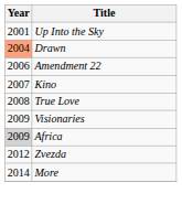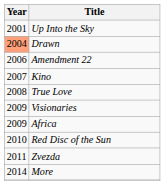 <table class="wikitable">
 <tr>
 <th>Year</th>
 <th style="width:200px;">Title</th>
 </tr>
 <tr>
 <td rowspan="1">2001</td>
 <td><em>Up Into the Sky</em></td>
 </tr>
 <tr>
 <td rowspan="1" style="background: lightsalmon;">2004</td>
 <td><em>Drawn</em></td>
 </tr>
 <tr>
 <td rowspan="1">2006</td>
 <td><em>Amendment 22</em></td>
 </tr>
 <tr>
 <td rowspan="1">2007</td>
 <td><em>Kino</em></td>
 </tr>
 <tr>
 <td rowspan="1">2008</td>
 <td><em>True Love</em></td>
 </tr>
 <tr>
 <td rowspan="1">2009</td>
 <td><em>Visionaries</em></td>
 </tr>
 <tr>
-<td rowspan="1" style="background: lightgrey;">2009</td>
+<td rowspan="1">2009</td>
 <td><em>Africa</em></td>
 </tr>
 <tr>
-<td rowspan="1">2012</td>
+<td rowspan="1">2010</td>
+<td><em>Red Disc of the Sun</em></td>
+</tr>
+<tr>
+<td rowspan="1">2011</td>
 <td><em>Zvezda</em></td>
 </tr>
 <tr>
 <td rowspan="1">2014</td>
 <td><em>More</em></td>
 </tr>
 <tr>
 </tr>
 </table>
